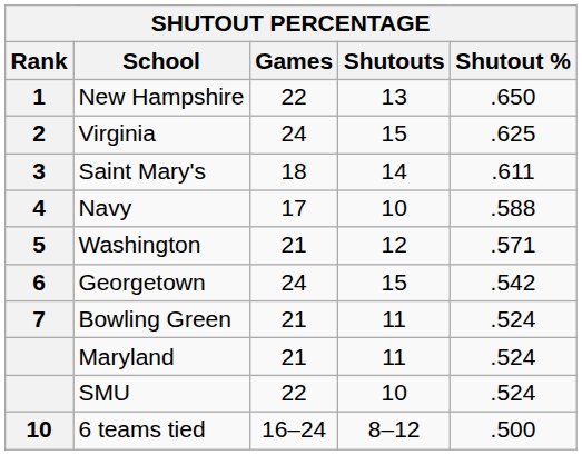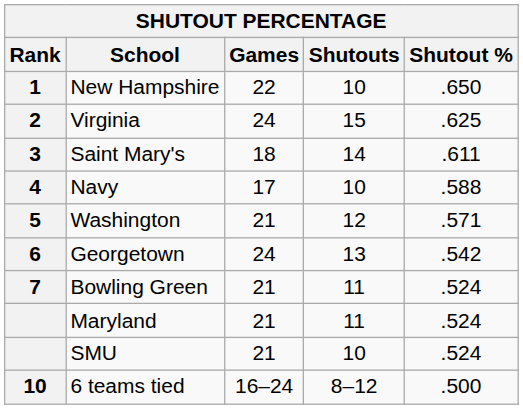 <table class="wikitable">
 <tr>
 <th colspan=5>SHUTOUT PERCENTAGE</th>
 </tr>
 <tr>
 <th>Rank</th>
 <th>School</th>
 <th>Games</th>
 <th>Shutouts</th>
 <th>Shutout %</th>
 </tr>
 <tr>
 <th>1</th>
 <td>New Hampshire</td>
 <td style="text-align:center;">22</td>
-<td style="text-align:center;">13</td>
+<td style="text-align:center;">10</td>
 <td style="text-align:center;">.650</td>
 </tr>
 <tr>
 <th>2</th>
 <td>Virginia</td>
 <td style="text-align:center;">24</td>
 <td style="text-align:center;">15</td>
 <td style="text-align:center;">.625</td>
 </tr>
 <tr>
 <th>3</th>
 <td>Saint Mary's</td>
 <td style="text-align:center;">18</td>
 <td style="text-align:center;">14</td>
 <td style="text-align:center;">.611</td>
 </tr>
 <tr>
 <th>4</th>
 <td>Navy</td>
 <td style="text-align:center;">17</td>
 <td style="text-align:center;">10</td>
 <td style="text-align:center;">.588</td>
 </tr>
 <tr>
 <th>5</th>
 <td>Washington</td>
 <td style="text-align:center;">21</td>
 <td style="text-align:center;">12</td>
 <td style="text-align:center;">.571</td>
 </tr>
 <tr>
 <th>6</th>
 <td>Georgetown</td>
 <td style="text-align:center;">24</td>
-<td style="text-align:center;">15</td>
+<td style="text-align:center;">13</td>
 <td style="text-align:center;">.542</td>
 </tr>
 <tr>
 <th>7</th>
 <td>Bowling Green</td>
 <td style="text-align:center;">21</td>
 <td style="text-align:center;">11</td>
 <td style="text-align:center;">.524</td>
 </tr>
 <tr>
 <th></th>
 <td>Maryland</td>
 <td style="text-align:center;">21</td>
 <td style="text-align:center;">11</td>
 <td style="text-align:center;">.524</td>
 </tr>
 <tr>
 <th></th>
 <td>SMU</td>
-<td style="text-align:center;">22</td>
+<td style="text-align:center;">21</td>
 <td style="text-align:center;">10</td>
 <td style="text-align:center;">.524</td>
 </tr>
 <tr>
 <th>10</th>
 <td>6 teams tied</td>
 <td style="text-align:center;">16–24</td>
 <td style="text-align:center;">8–12</td>
 <td style="text-align:center;">.500</td>
 </tr>
 </table>
